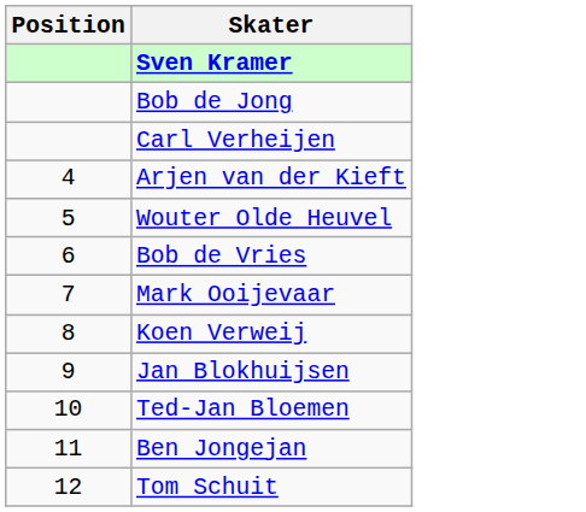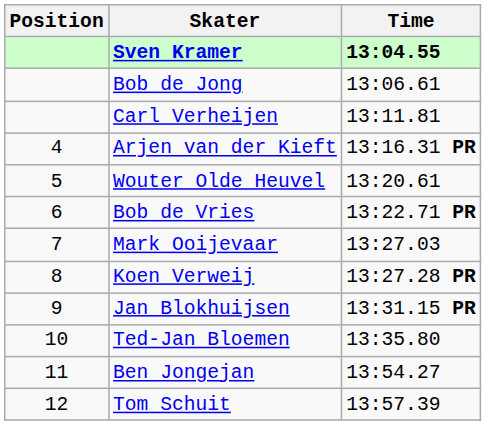 <table class="wikitable">
 <tr>
 <th>Position</th>
 <th>Skater</th>
+<th>Time</th>
 </tr>
 <tr bgcolor=ccffcc>
 <td align=center></td>
 <td><strong><a href='#'>Sven Kramer</a></strong></td>
+<td><strong>13:04.55</strong></td>
 </tr>
 <tr>
 <td align=center></td>
 <td><a href='#'>Bob de Jong</a></td>
+<td>13:06.61</td>
 </tr>
 <tr>
 <td align=center></td>
 <td><a href='#'>Carl Verheijen</a></td>
+<td>13:11.81</td>
 </tr>
 <tr>
 <td align=center>4</td>
 <td><a href='#'>Arjen van der Kieft</a></td>
+<td>13:16.31 <strong>PR</strong></td>
 </tr>
 <tr>
 <td align=center>5</td>
 <td><a href='#'>Wouter Olde Heuvel</a></td>
+<td>13:20.61</td>
 </tr>
 <tr>
 <td align=center>6</td>
 <td><a href='#'>Bob de Vries</a></td>
+<td>13:22.71 <strong>PR</strong></td>
 </tr>
 <tr>
 <td align=center>7</td>
 <td><a href='#'>Mark Ooijevaar</a></td>
+<td>13:27.03</td>
 </tr>
 <tr>
 <td align=center>8</td>
 <td><a href='#'>Koen Verweij</a></td>
+<td>13:27.28 <strong>PR</strong></td>
 </tr>
 <tr>
 <td align=center>9</td>
 <td><a href='#'>Jan Blokhuijsen</a></td>
+<td>13:31.15 <strong>PR</strong></td>
 </tr>
 <tr>
 <td align=center>10</td>
 <td><a href='#'>Ted-Jan Bloemen</a></td>
+<td>13:35.80</td>
 </tr>
 <tr>
 <td align=center>11</td>
 <td><a href='#'>Ben Jongejan</a></td>
+<td>13:54.27</td>
 </tr>
 <tr>
 <td align=center>12</td>
 <td><a href='#'>Tom Schuit</a></td>
+<td>13:57.39</td>
 </tr>
 </table>
